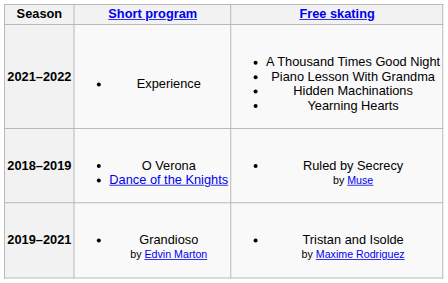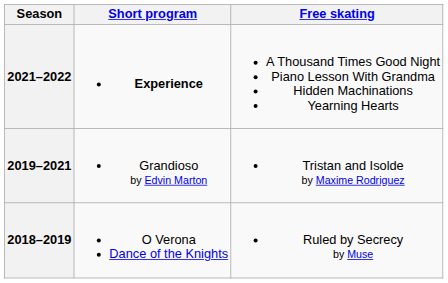 <table class=wikitable style=text-align:center>
 <tr>
 <th>Season</th>
 <th><a href='#'>Short program</a></th>
 <th><a href='#'>Free skating</a></th>
 </tr>
 <tr>
 <th>2021–2022 <br> </th>
-<td><br><ul><li>Experience <br> </li></ul></td>
+<td><strong><br><ul><li>Experience <br> </li></ul></strong></td>
 <td><br><ul><li>A Thousand Times Good Night <br></li><li>Piano Lesson With Grandma <br></li><li>Hidden Machinations</li><li>Yearning Hearts <br></li></ul></td>
+</tr>
+<tr>
+<th>2019–2021 <br> </th>
+<td><br><ul><li>Grandioso <br><small> by <a href='#'>Edvin Marton</a> </small></li></ul></td>
+<td><br><ul><li>Tristan and Isolde <br><small> by <a href='#'>Maxime Rodriguez</a> </small></li></ul></td>
 </tr>
 <tr>
 <th>2018–2019 <br></th>
 <td><br><ul><li>O Verona</li><li><a href='#'>Dance of the Knights</a> <br></li></ul></td>
 <td><br><ul><li>Ruled by Secrecy <br><small> by <a href='#'>Muse</a> </small></li></ul></td>
 </tr>
-<tr>
-<th>2019–2021 <br> </th>
-<td><br><ul><li>Grandioso <br><small> by <a href='#'>Edvin Marton</a> </small></li></ul></td>
-<td><br><ul><li>Tristan and Isolde <br><small> by <a href='#'>Maxime Rodriguez</a> </small></li></ul></td>
-</tr>
 </table>
